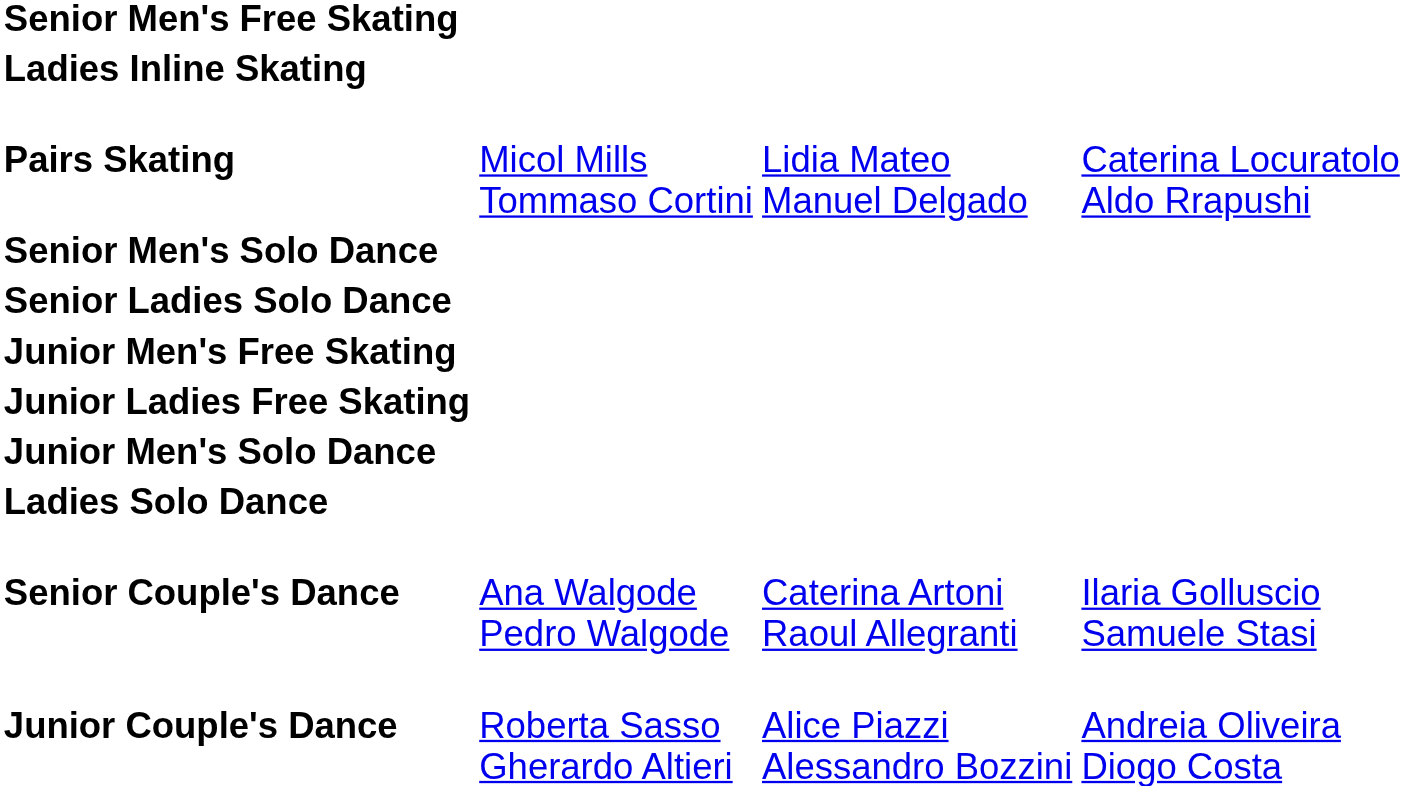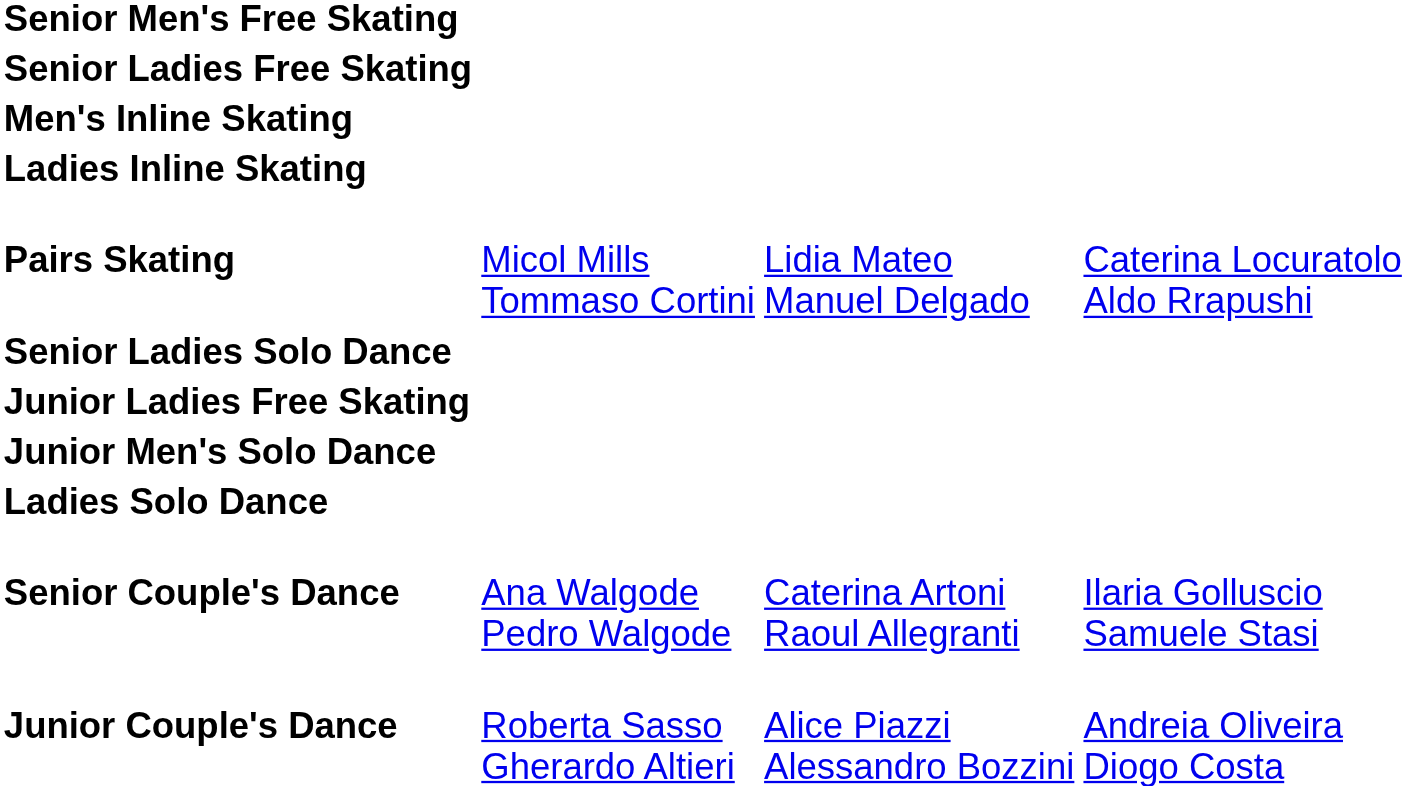 <table>
 <tr>
 <th scope=row style="text-align:left">Senior Men's Free Skating</th>
+<td></td>
+<td></td>
+<td></td>
+</tr>
+<tr>
+<th scope=row style="text-align:left">Senior Ladies Free Skating</th>
+<td></td>
+<td></td>
+<td></td>
+</tr>
+<tr>
+<th scope=row style="text-align:left">Men's Inline Skating</th>
 <td></td>
 <td></td>
 <td></td>
 </tr>
 <tr>
 <th nowrap scope=row style="text-align:left">Ladies Inline Skating</th>
 <td></td>
 <td></td>
 <td></td>
 </tr>
 <tr>
 <th scope=row style="text-align:left">Pairs Skating</th>
 <td><br><a href='#'>Micol Mills</a><br><a href='#'>Tommaso Cortini</a></td>
 <td><br><a href='#'>Lidia Mateo</a><br><a href='#'>Manuel Delgado</a></td>
 <td><br><a href='#'>Caterina Locuratolo</a><br><a href='#'>Aldo Rrapushi</a></td>
 </tr>
 <tr>
-<th scope=row style="text-align:left">Senior Men's Solo Dance</th>
-<td></td>
-<td></td>
-<td></td>
-</tr>
-<tr>
 <th scope=row style="text-align:left">Senior Ladies Solo Dance</th>
-<td></td>
-<td></td>
-<td></td>
-</tr>
-<tr>
-<th scope=row style="text-align:left">Junior Men's Free Skating</th>
 <td></td>
 <td></td>
 <td></td>
 </tr>
 <tr>
 <th scope=row style="text-align:left">Junior Ladies Free Skating</th>
 <td></td>
 <td></td>
 <td></td>
 </tr>
 <tr>
 <th scope=row style="text-align:left">Junior Men's Solo Dance</th>
 <td></td>
 <td></td>
 <td></td>
 </tr>
 <tr>
 <th scope=row style="text-align:left">Ladies Solo Dance</th>
 <td></td>
 <td></td>
 <td></td>
 </tr>
 <tr>
 <th scope=row style="text-align:left">Senior Couple's Dance</th>
 <td><br><a href='#'>Ana Walgode</a><br><a href='#'>Pedro Walgode</a></td>
 <td><br><a href='#'>Caterina Artoni</a><br><a href='#'>Raoul Allegranti</a></td>
 <td><br><a href='#'>Ilaria Golluscio</a><br><a href='#'>Samuele Stasi</a></td>
 </tr>
 <tr>
 <th scope=row style="text-align:left">Junior Couple's Dance</th>
 <td><br><a href='#'>Roberta Sasso</a><br><a href='#'>Gherardo Altieri</a></td>
 <td><br><a href='#'>Alice Piazzi</a><br><a href='#'>Alessandro Bozzini</a></td>
 <td><br><a href='#'>Andreia Oliveira</a><br><a href='#'>Diogo Costa</a></td>
 </tr>
 </table>
